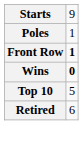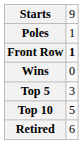 <table class="wikitable" style="text-align:center">
 <tr>
 <th>Starts</th>
 <td>9</td>
 </tr>
 <tr>
 <th>Poles</th>
 <td>1</td>
 </tr>
 <tr>
 <th>Front Row</th>
 <td><strong>1</strong></td>
 </tr>
 <tr>
 <th>Wins</th>
-<td><strong>0</strong></td>
+<td>0</td>
+</tr>
+<tr>
+<th>Top 5</th>
+<td>3</td>
 </tr>
 <tr>
 <th>Top 10</th>
 <td>5</td>
 </tr>
 <tr>
 <th>Retired</th>
 <td>6</td>
 </tr>
 </table>
